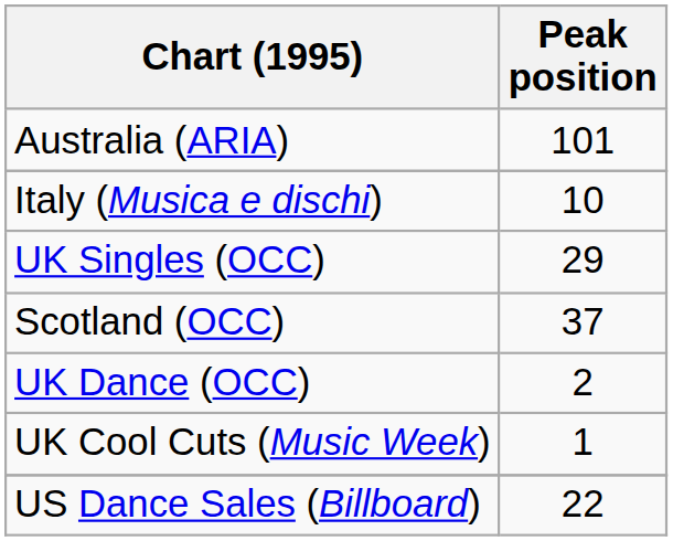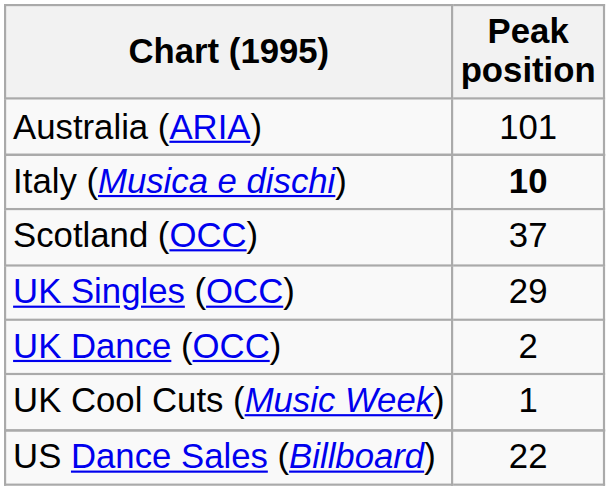 <table class="wikitable sortable">
 <tr>
 <th>Chart (1995)</th>
 <th>Peak<br>position</th>
 </tr>
 <tr>
 <td>Australia (<a href='#'>ARIA</a>)</td>
 <td align="center">101</td>
 </tr>
 <tr>
 </tr>
 <tr>
 <td>Italy (<em><a href='#'>Musica e dischi</a></em>)</td>
-<td align="center">10</td>
+<td align="center"><strong>10</strong></td>
+</tr>
+<tr>
+<td>Scotland (<a href='#'>OCC</a>)</td>
+<td align="center">37</td>
 </tr>
 <tr>
 <td><a href='#'>UK Singles</a> (<a href='#'>OCC</a>)</td>
 <td align="center">29</td>
-</tr>
-<tr>
-<td>Scotland (<a href='#'>OCC</a>)</td>
-<td align="center">37</td>
 </tr>
 <tr>
 <td><a href='#'>UK Dance</a> (<a href='#'>OCC</a>)</td>
 <td align="center">2</td>
 </tr>
 <tr>
 <td>UK Cool Cuts (<em><a href='#'>Music Week</a></em>)</td>
 <td align="center">1</td>
 </tr>
 <tr>
 </tr>
 <tr>
 <td>US <a href='#'>Dance Sales</a> (<em><a href='#'>Billboard</a></em>)</td>
 <td align="center">22</td>
 </tr>
 </table>
